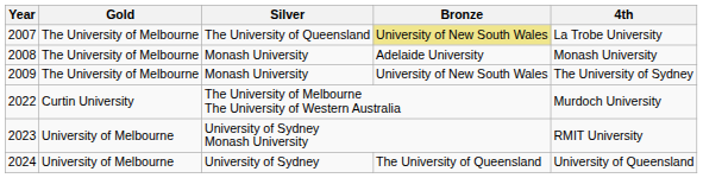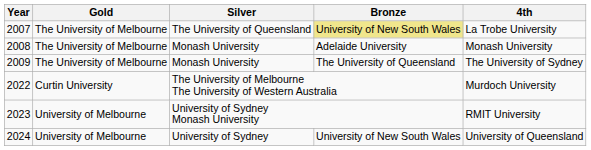 <table class="wikitable">
 <tr>
 <th>Year</th>
 <th>Gold</th>
 <th>Silver</th>
 <th>Bronze</th>
 <th>4th</th>
 </tr>
 <tr>
 <td>2007</td>
 <td>The University of Melbourne</td>
 <td>The University of Queensland</td>
 <td style="background: khaki;">University of New South Wales</td>
 <td>La Trobe University</td>
 </tr>
 <tr>
 <td>2008</td>
 <td>The University of Melbourne</td>
 <td>Monash University</td>
 <td>Adelaide University</td>
 <td>Monash University</td>
 </tr>
 <tr>
 <td>2009</td>
 <td>The University of Melbourne</td>
 <td>Monash University</td>
-<td>University of New South Wales</td>
+<td>The University of Queensland</td>
 <td>The University of Sydney</td>
 </tr>
 <tr>
 <td>2022</td>
 <td>Curtin University</td>
 <td colspan="2">The University of Melbourne <br> The University of Western Australia</td>
 <td>Murdoch University</td>
 </tr>
 <tr>
 <td>2023</td>
 <td>University of Melbourne</td>
 <td colspan="2">University of Sydney<br>Monash University</td>
 <td>RMIT University</td>
 </tr>
 <tr>
 <td>2024</td>
 <td>University of Melbourne</td>
 <td>University of Sydney</td>
-<td>The University of Queensland</td>
+<td>University of New South Wales</td>
 <td>University of Queensland</td>
 </tr>
 </table>
